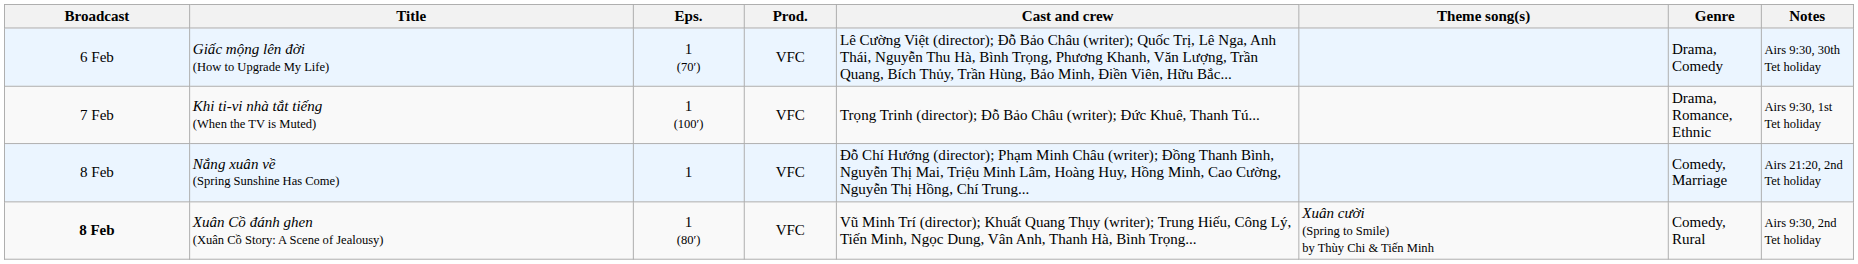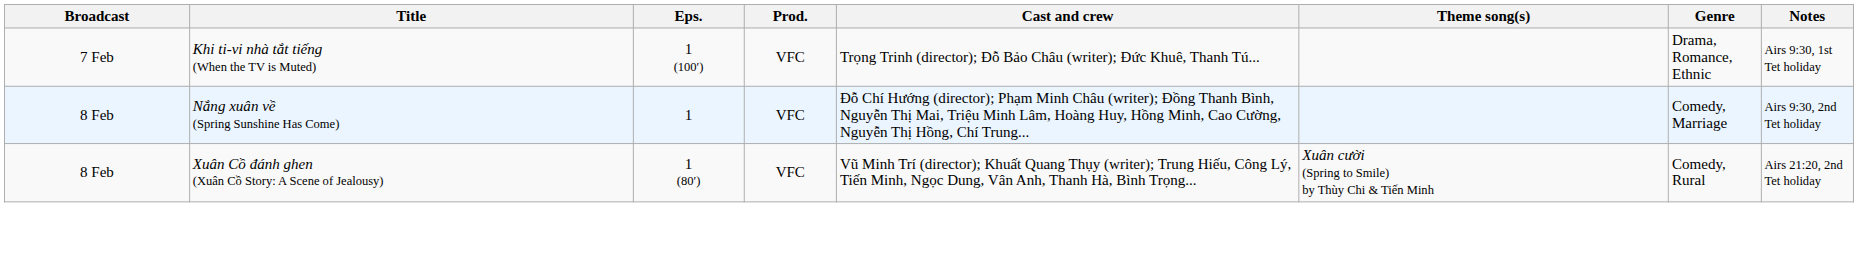 <table class="wikitable sortable">
 <tr>
 <th style="width:10%;">Broadcast</th>
 <th style="width:24%;">Title</th>
 <th style="width:6%;">Eps.</th>
 <th style="width:5%;">Prod.</th>
 <th style="width:25%;">Cast and crew</th>
 <th style="width:20%;">Theme song(s)</th>
 <th style="width:5%;">Genre</th>
 <th style="width:5%;">Notes</th>
-</tr>
-<tr ---- bgcolor="#ebf5ff">
-<td style="text-align:center;">6 Feb</td>
-<td><em>Giấc mộng lên đời</em> <br><small>(How to Upgrade My Life)</small></td>
-<td style="text-align:center;">1<br><small>(70′)</small></td>
-<td style="text-align:center;">VFC</td>
-<td>Lê Cường Việt (director); Đỗ Bảo Châu (writer); Quốc Trị, Lê Nga, Anh Thái, Nguyễn Thu Hà, Bình Trọng, Phương Khanh, Văn Lượng, Trần Quang, Bích Thủy, Trần Hùng, Bảo Minh, Điền Viên, Hữu Bắc...</td>
-<td></td>
-<td>Drama, Comedy</td>
-<td><small>Airs 9:30, 30th Tet holiday</small></td>
 </tr>
 <tr>
 <td style="text-align:center;">7 Feb</td>
 <td><em>Khi ti-vi nhà tắt tiếng</em> <br><small>(When the TV is Muted)</small></td>
 <td style="text-align:center;">1<br><small>(100′)</small></td>
 <td style="text-align:center;">VFC</td>
 <td>Trọng Trinh (director); Đỗ Bảo Châu (writer); Đức Khuê, Thanh Tú...</td>
 <td></td>
 <td>Drama, Romance, Ethnic</td>
 <td><small>Airs 9:30, 1st Tet holiday</small></td>
 </tr>
 <tr ---- bgcolor="#ebf5ff">
 <td style="text-align:center;">8 Feb</td>
 <td><em>Nắng xuân về</em> <br><small>(Spring Sunshine Has Come)</small></td>
 <td style="text-align:center;">1</td>
 <td style="text-align:center;">VFC</td>
 <td>Đỗ Chí Hướng (director); Phạm Minh Châu (writer); Đồng Thanh Bình, Nguyễn Thị Mai, Triệu Minh Lâm, Hoàng Huy, Hồng Minh, Cao Cường, Nguyễn Thị Hồng, Chí Trung...</td>
 <td></td>
 <td>Comedy, Marriage</td>
-<td><small>Airs 21:20, 2nd Tet holiday</small></td>
+<td><small>Airs 9:30, 2nd Tet holiday</small></td>
 </tr>
 <tr>
-<td style="text-align:center;"><strong>8 Feb</strong></td>
+<td style="text-align:center;">8 Feb</td>
 <td><em>Xuân Cồ đánh ghen</em> <br><small>(Xuân Cồ Story: A Scene of Jealousy)</small></td>
 <td style="text-align:center;">1<small><br>(80′)</small></td>
 <td style="text-align:center;">VFC</td>
 <td>Vũ Minh Trí (director); Khuất Quang Thụy (writer); Trung Hiếu, Công Lý, Tiến Minh, Ngọc Dung, Vân Anh, Thanh Hà, Bình Trọng...</td>
 <td><em>Xuân cười</em><br><small>(Spring to Smile)<br>by Thùy Chi & Tiến Minh</small></td>
 <td>Comedy, Rural</td>
-<td><small>Airs 9:30, 2nd Tet holiday</small></td>
+<td><small>Airs 21:20, 2nd Tet holiday</small></td>
 </tr>
 </table>
